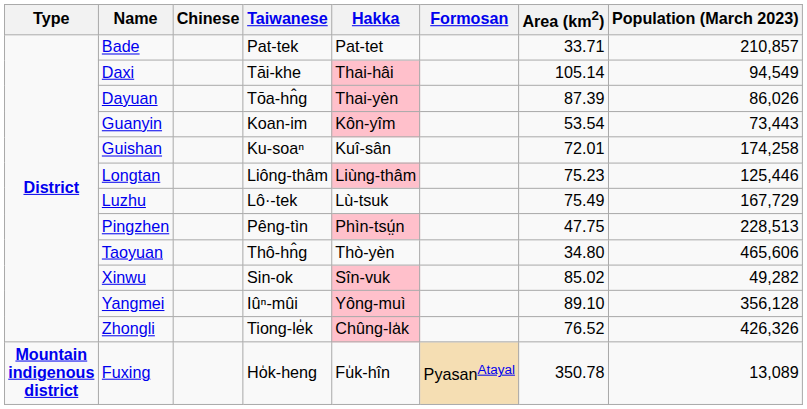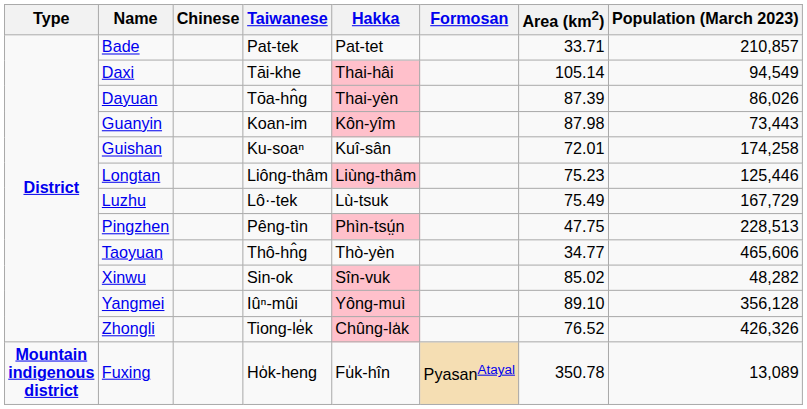 <table class=wikitable>
 <tr>
 <th>Type</th>
 <th>Name</th>
 <th>Chinese</th>
 <th><a href='#'>Taiwanese</a></th>
 <th><a href='#'>Hakka</a></th>
 <th><a href='#'>Formosan</a></th>
 <th>Area (km<sup>2</sup>)</th>
 <th>Population (March 2023)</th>
 </tr>
 <tr>
 <td rowspan=12 align=center><strong><a href='#'>District</a></strong></td>
 <td><a href='#'>Bade</a></td>
 <td></td>
 <td>Pat-tek</td>
 <td>Pat-tet</td>
 <td></td>
 <td align=right>33.71</td>
 <td align=right>210,857</td>
 </tr>
 <tr>
 <td><a href='#'>Daxi</a></td>
 <td></td>
 <td>Tāi-khe</td>
 <td bgcolor=pink>Thai-hâi</td>
 <td></td>
 <td align=right>105.14</td>
 <td align=right>94,549</td>
 </tr>
 <tr>
 <td><a href='#'>Dayuan</a></td>
 <td></td>
 <td>Tōa-hn̂g</td>
 <td bgcolor=pink>Thai-yèn</td>
 <td></td>
 <td align=right>87.39</td>
 <td align=right>86,026</td>
 </tr>
 <tr>
 <td><a href='#'>Guanyin</a></td>
 <td></td>
 <td>Koan-im</td>
 <td bgcolor=pink>Kôn-yîm</td>
 <td></td>
-<td align=right>53.54</td>
+<td align=right>87.98</td>
 <td align=right>73,443</td>
 </tr>
 <tr>
 <td><a href='#'>Guishan</a></td>
 <td></td>
 <td>Ku-soaⁿ</td>
 <td>Kuî-sân</td>
 <td></td>
 <td align=right>72.01</td>
 <td align=right>174,258</td>
 </tr>
 <tr>
 <td><a href='#'>Longtan</a></td>
 <td></td>
 <td>Liông-thâm</td>
 <td bgcolor=pink>Liùng-thâm</td>
 <td></td>
 <td align=right>75.23</td>
 <td align=right>125,446</td>
 </tr>
 <tr>
 <td><a href='#'>Luzhu</a></td>
 <td></td>
 <td>Lô·-tek</td>
 <td>Lù-tsuk</td>
 <td></td>
 <td align=right>75.49</td>
 <td align=right>167,729</td>
 </tr>
 <tr>
 <td><a href='#'>Pingzhen</a></td>
 <td></td>
 <td>Pêng-tìn</td>
 <td bgcolor=pink>Phìn-tsṳ́n</td>
 <td></td>
 <td align=right>47.75</td>
 <td align=right>228,513</td>
 </tr>
 <tr>
 <td><a href='#'>Taoyuan</a></td>
 <td></td>
 <td>Thô-hn̂g</td>
 <td>Thò-yèn</td>
 <td></td>
-<td align=right>34.80</td>
+<td align=right>34.77</td>
 <td align=right>465,606</td>
 </tr>
 <tr>
 <td><a href='#'>Xinwu</a></td>
 <td></td>
 <td>Sin-ok</td>
 <td bgcolor=pink>Sîn-vuk</td>
 <td></td>
 <td align=right>85.02</td>
-<td align=right>49,282</td>
+<td align=right>48,282</td>
 </tr>
 <tr>
 <td><a href='#'>Yangmei</a></td>
 <td></td>
 <td>Iûⁿ-mûi</td>
 <td bgcolor=pink>Yông-muì</td>
 <td></td>
 <td align=right>89.10</td>
 <td align=right>356,128</td>
 </tr>
 <tr>
 <td><a href='#'>Zhongli</a></td>
 <td></td>
 <td>Tiong-le̍k</td>
 <td bgcolor=pink>Chûng-la̍k</td>
 <td></td>
 <td align=right>76.52</td>
 <td align=right>426,326</td>
 </tr>
 <tr>
 <td align=center><strong><a href='#'>Mountain<br>indigenous<br>district</a></strong></td>
 <td><a href='#'>Fuxing</a></td>
 <td></td>
 <td>Ho̍k-heng</td>
 <td>Fu̍k-hîn</td>
 <td bgcolor=wheat>Pyasan<sup><a href='#'>Atayal</a></sup></td>
 <td align=right>350.78</td>
 <td align=right>13,089</td>
 </tr>
 </table>
